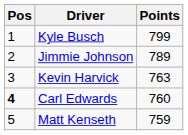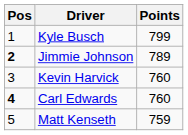 <table class="sortable wikitable " style="font-size: 95%;">
 <tr>
 <th>Pos</th>
 <th>Driver</th>
 <th>Points</th>
 </tr>
 <tr>
 <td>1</td>
 <td><a href='#'>Kyle Busch</a></td>
 <td style="text-align:center;">799</td>
 </tr>
 <tr>
-<td>2</td>
+<td><strong>2</strong></td>
 <td><a href='#'>Jimmie Johnson</a></td>
 <td style="text-align:center;">789</td>
 </tr>
 <tr>
 <td>3</td>
 <td><a href='#'>Kevin Harvick</a></td>
-<td style="text-align:center;">763</td>
+<td style="text-align:center;">760</td>
 </tr>
 <tr>
 <td><strong>4</strong></td>
 <td><a href='#'>Carl Edwards</a></td>
 <td style="text-align:center;">760</td>
 </tr>
 <tr>
 <td>5</td>
 <td><a href='#'>Matt Kenseth</a></td>
 <td style="text-align:center;">759</td>
 </tr>
 </table>
